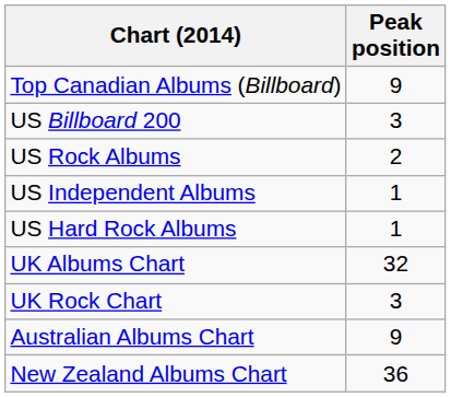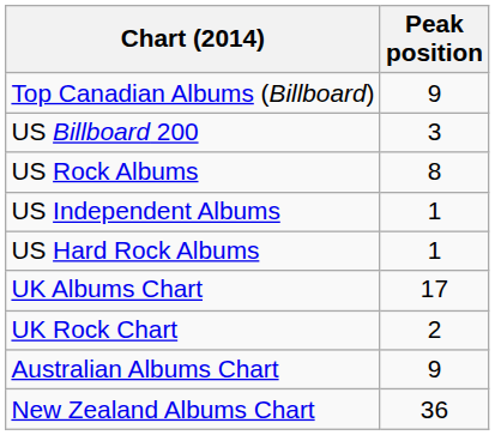 <table class="wikitable sortable">
 <tr>
 <th>Chart (2014)</th>
 <th>Peak<br>position</th>
 </tr>
 <tr>
 <td><a href='#'>Top Canadian Albums</a> (<em>Billboard</em>)</td>
 <td align=center>9</td>
 </tr>
 <tr>
 <td>US <a href='#'><em>Billboard</em> 200</a></td>
 <td style="text-align:center;">3</td>
 </tr>
 <tr>
 <td>US <a href='#'>Rock Albums</a></td>
-<td style="text-align:center;">2</td>
+<td style="text-align:center;">8</td>
 </tr>
 <tr>
 <td>US <a href='#'>Independent Albums</a></td>
 <td style="text-align:center;">1</td>
 </tr>
 <tr>
 <td>US <a href='#'>Hard Rock Albums</a></td>
 <td style="text-align:center;">1</td>
 </tr>
 <tr>
 <td><a href='#'>UK Albums Chart</a></td>
-<td style="text-align:center;">32</td>
+<td style="text-align:center;">17</td>
 </tr>
 <tr>
 <td><a href='#'>UK Rock Chart</a></td>
-<td style="text-align:center;">3</td>
+<td style="text-align:center;">2</td>
 </tr>
 <tr>
 <td><a href='#'>Australian Albums Chart</a></td>
 <td style="text-align:center;">9</td>
 </tr>
 <tr>
 <td><a href='#'>New Zealand Albums Chart</a></td>
 <td style="text-align:center;">36</td>
 </tr>
 </table>
